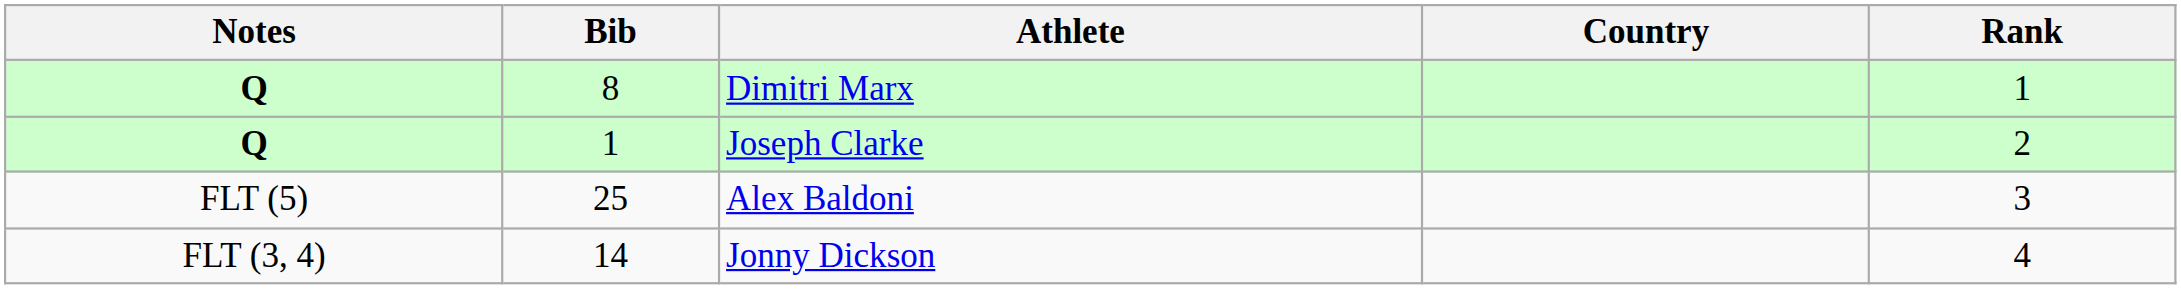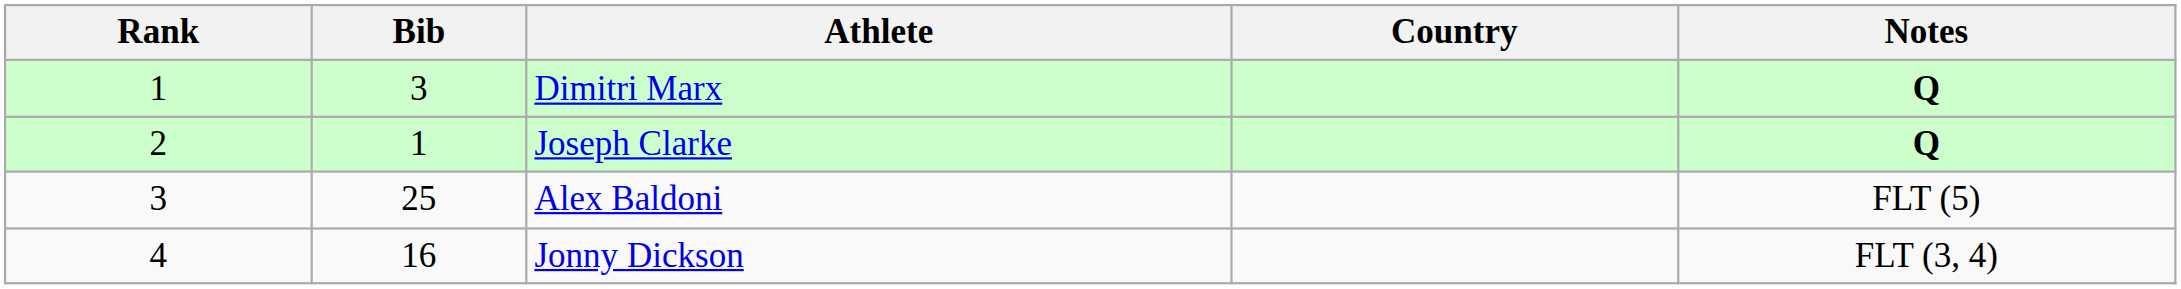 <table class="wikitable" style="text-align:center;width: 50%;">
 <tr>
-<th>Notes</th>
+<th>Rank</th>
 <th>Bib</th>
 <th>Athlete</th>
 <th>Country</th>
-<th>Rank</th>
+<th>Notes</th>
 </tr>
 <tr bgcolor=ccffcc>
-<td><strong>Q</strong></td>
-<td>8</td>
+<td>1</td>
+<td>3</td>
 <td align=left><a href='#'>Dimitri Marx</a></td>
 <td align=left></td>
-<td>1</td>
+<td><strong>Q</strong></td>
 </tr>
 <tr bgcolor=ccffcc>
-<td><strong>Q</strong></td>
+<td>2</td>
 <td>1</td>
 <td align=left><a href='#'>Joseph Clarke</a></td>
 <td align=left></td>
-<td>2</td>
+<td><strong>Q</strong></td>
 </tr>
 <tr>
-<td>FLT (5)</td>
+<td>3</td>
 <td>25</td>
 <td align=left><a href='#'>Alex Baldoni</a></td>
 <td align=left></td>
-<td>3</td>
+<td>FLT (5)</td>
 </tr>
 <tr>
-<td>FLT (3, 4)</td>
-<td>14</td>
+<td>4</td>
+<td>16</td>
 <td align=left><a href='#'>Jonny Dickson</a></td>
 <td align=left></td>
-<td>4</td>
+<td>FLT (3, 4)</td>
 </tr>
 </table>
